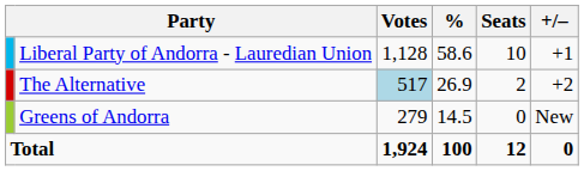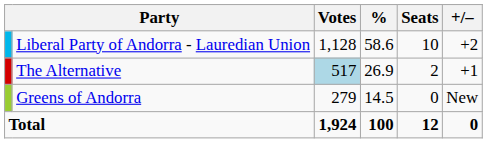 <table class="wikitable">
 <tr>
 <th colspan="2">Party</th>
 <th>Votes</th>
 <th>%</th>
 <th>Seats</th>
 <th>+/–</th>
 </tr>
 <tr>
 <td bgcolor="#00B7EB"></td>
 <td><a href='#'>Liberal Party of Andorra</a> - <a href='#'>Lauredian Union</a></td>
 <td style="text-align: right;">1,128</td>
 <td style="text-align: right;">58.6</td>
 <td style="text-align: right;">10</td>
-<td style="text-align: right;">+1</td>
+<td style="text-align: right;">+2</td>
 </tr>
 <tr>
 <td bgcolor="#d40000"></td>
 <td><a href='#'>The Alternative</a></td>
 <td style="background: lightblue; text-align: right;">517</td>
 <td style="text-align: right;">26.9</td>
 <td style="text-align: right;">2</td>
-<td style="text-align: right;">+2</td>
+<td style="text-align: right;">+1</td>
 </tr>
 <tr>
 <td bgcolor="#9acd32"></td>
 <td><a href='#'>Greens of Andorra</a></td>
 <td style="text-align: right;">279</td>
 <td style="text-align: right;">14.5</td>
 <td style="text-align: right;">0</td>
 <td style="text-align: right;">New</td>
 </tr>
 <tr>
 <td colspan="2" style="font-weight: bold;">Total</td>
 <td style="text-align: right; font-weight: bold;">1,924</td>
 <td style="text-align: right; font-weight: bold;">100</td>
 <td style="text-align: right; font-weight: bold;">12</td>
 <td style="text-align: right;"><strong>0</strong></td>
 </tr>
 </table>
